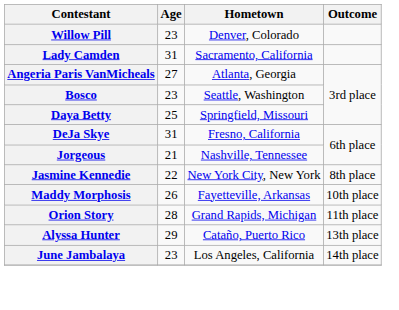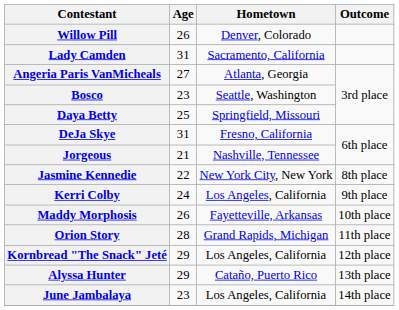 <table class="wikitable sortable" style="text-align:center">
 <tr>
 <th scope="col">Contestant</th>
 <th scope="col">Age</th>
 <th scope="col">Hometown</th>
 <th scope="col">Outcome</th>
 </tr>
 <tr>
 <th scope="row"><a href='#'>Willow Pill</a></th>
-<td>23</td>
+<td>26</td>
 <td><a href='#'>Denver</a>, Colorado</td>
 <td></td>
 </tr>
 <tr>
 <th scope="row"><a href='#'>Lady Camden</a></th>
 <td>31</td>
 <td><a href='#'>Sacramento, California</a></td>
 <td></td>
 </tr>
 <tr>
 <th scope="row"><a href='#'>Angeria Paris VanMicheals</a></th>
 <td>27</td>
 <td><a href='#'>Atlanta</a>, Georgia</td>
 <td rowspan="3">3rd place</td>
 </tr>
 <tr>
 <th scope="row"><a href='#'>Bosco</a></th>
 <td>23</td>
 <td><a href='#'>Seattle</a>, Washington</td>
 </tr>
 <tr>
 <th scope="row"><a href='#'>Daya Betty</a></th>
 <td>25</td>
 <td><a href='#'>Springfield, Missouri</a></td>
 </tr>
 <tr>
 <th scope="row"><a href='#'>DeJa Skye</a></th>
 <td>31</td>
 <td><a href='#'>Fresno, California</a></td>
 <td rowspan="2">6th place</td>
 </tr>
 <tr>
 <th scope="row"><a href='#'>Jorgeous</a></th>
 <td>21</td>
 <td><a href='#'>Nashville, Tennessee</a></td>
 </tr>
 <tr>
 <th scope="row"><a href='#'>Jasmine Kennedie</a></th>
 <td>22</td>
 <td nowrap><a href='#'>New York City</a>, New York</td>
 <td>8th place</td>
 </tr>
 <tr>
+<th scope="row"><a href='#'>Kerri Colby</a></th>
+<td>24</td>
+<td><a href='#'>Los Angeles</a>, California</td>
+<td>9th place</td>
+</tr>
+<tr>
 <th scope="row"><a href='#'>Maddy Morphosis</a></th>
 <td>26</td>
 <td><a href='#'>Fayetteville, Arkansas</a></td>
 <td>10th place</td>
 </tr>
 <tr>
 <th scope="row"><a href='#'>Orion Story</a></th>
 <td>28</td>
 <td><a href='#'>Grand Rapids, Michigan</a></td>
 <td>11th place</td>
+</tr>
+<tr>
+<th scope="row" nowrap><a href='#'>Kornbread "The Snack" Jeté</a></th>
+<td>29</td>
+<td>Los Angeles, California</td>
+<td nowrap>12th place</td>
 </tr>
 <tr>
 <th scope="row"><a href='#'>Alyssa Hunter</a></th>
 <td>29</td>
 <td><a href='#'>Cataño, Puerto Rico</a></td>
 <td>13th place</td>
 </tr>
 <tr>
 <th scope="row"><a href='#'>June Jambalaya</a></th>
 <td>23</td>
 <td>Los Angeles, California</td>
 <td>14th place</td>
 </tr>
 <tr>
 </tr>
 </table>
